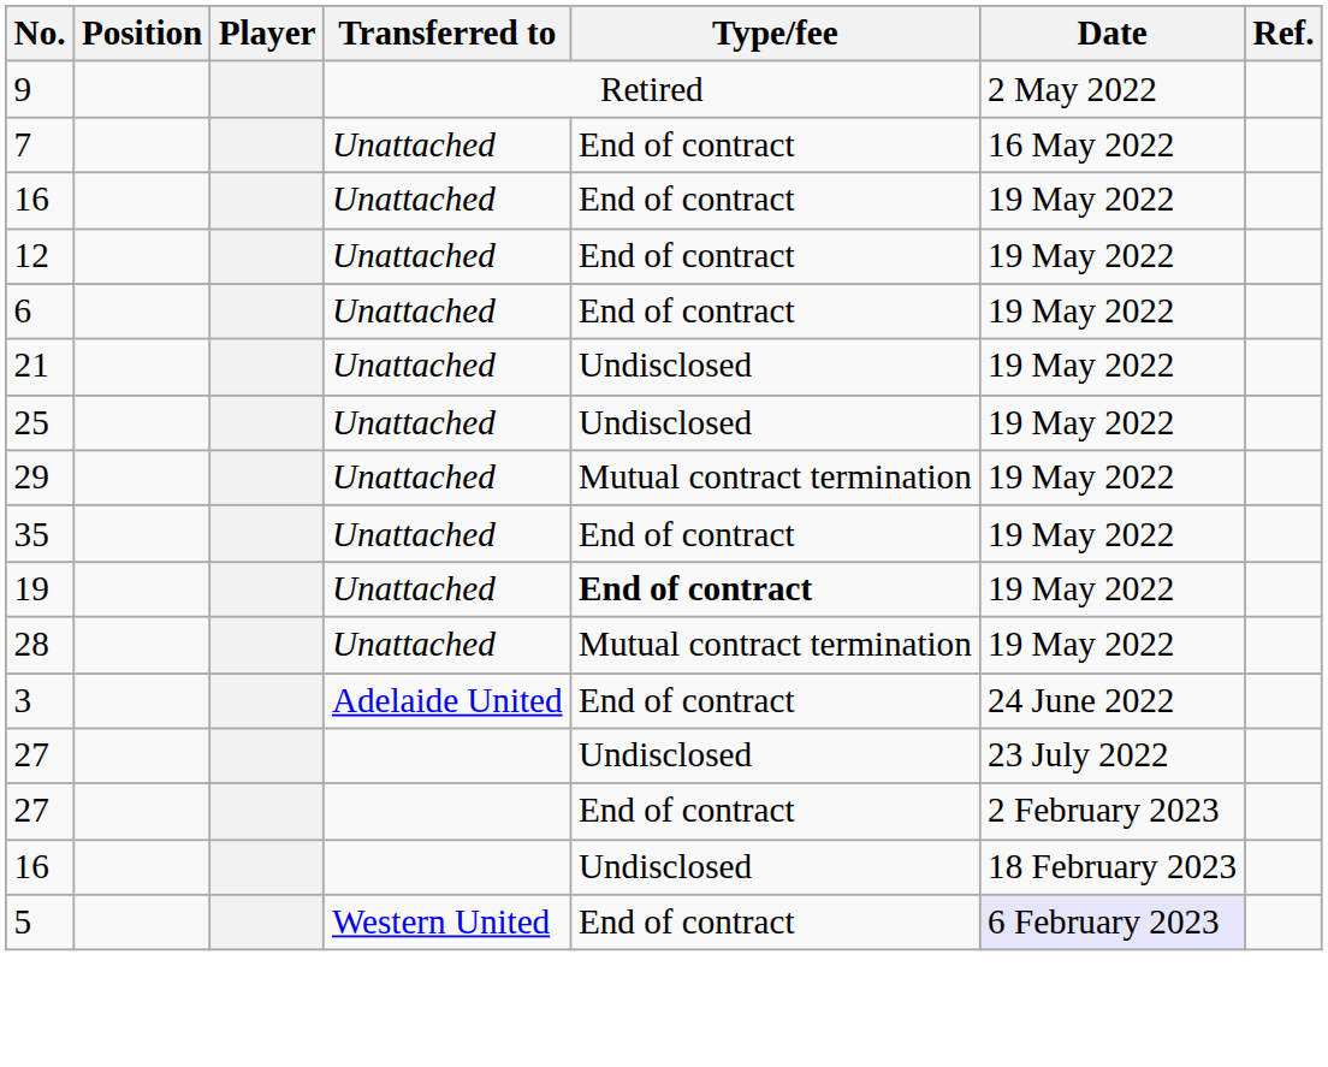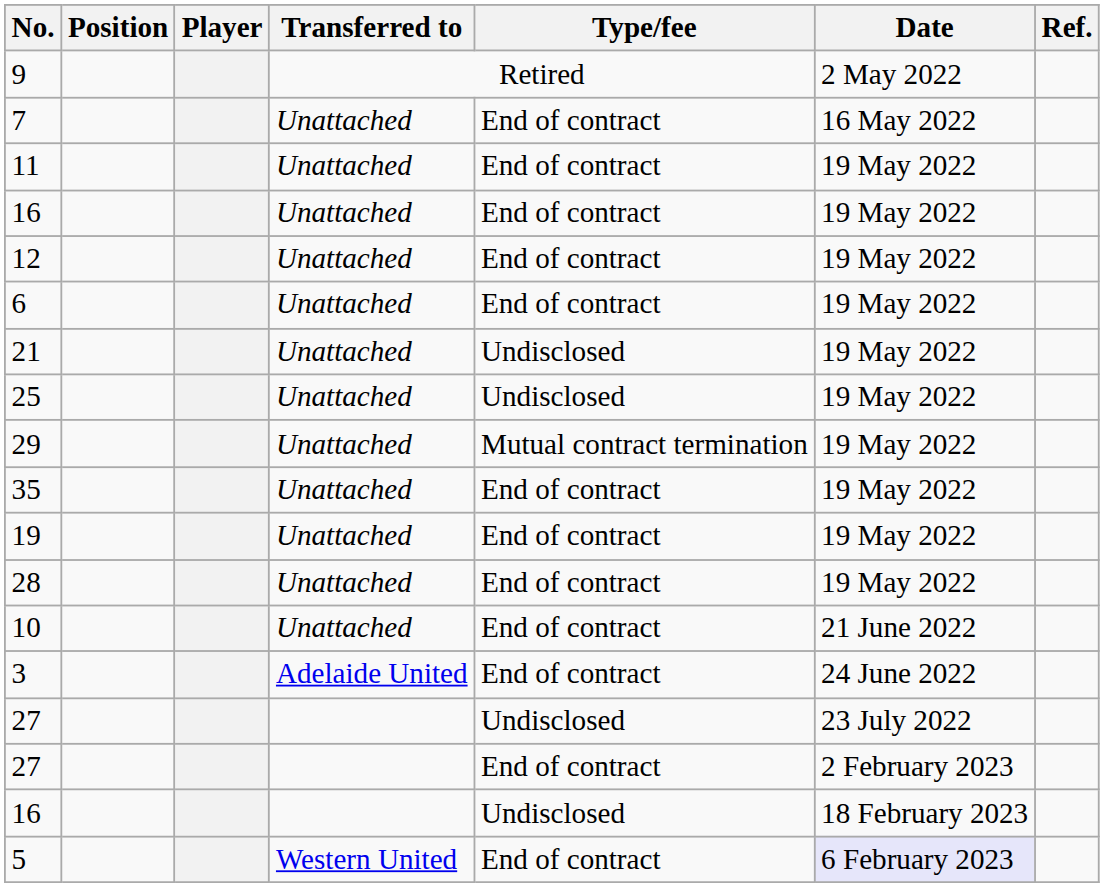 <table class="wikitable plainrowheaders sortable" style="text-align:center; text-align:left">
 <tr>
 <th scope="col">No.</th>
 <th scope="col">Position</th>
 <th scope="col">Player</th>
 <th scope="col">Transferred to</th>
 <th scope="col">Type/fee</th>
 <th scope="col">Date</th>
 <th scope="col" class="unsortable">Ref.</th>
 </tr>
 <tr>
 <td>9</td>
 <td></td>
 <th scope="row"></th>
 <td colspan="2" align="center">Retired</td>
 <td>2 May 2022</td>
 <td></td>
 </tr>
 <tr>
 <td>7</td>
 <td></td>
 <th scope="row"></th>
 <td><em>Unattached</em></td>
 <td>End of contract</td>
 <td>16 May 2022</td>
+<td></td>
+</tr>
+<tr>
+<td>11</td>
+<td></td>
+<th scope="row"></th>
+<td><em>Unattached</em></td>
+<td>End of contract</td>
+<td>19 May 2022</td>
 <td></td>
 </tr>
 <tr>
 <td>16</td>
 <td></td>
 <th scope="row"></th>
 <td><em>Unattached</em></td>
 <td>End of contract</td>
 <td>19 May 2022</td>
 <td></td>
 </tr>
 <tr>
 <td>12</td>
 <td></td>
 <th scope="row"></th>
 <td><em>Unattached</em></td>
 <td>End of contract</td>
 <td>19 May 2022</td>
 <td></td>
 </tr>
 <tr>
 <td>6</td>
 <td></td>
 <th scope="row"></th>
 <td><em>Unattached</em></td>
 <td>End of contract</td>
 <td>19 May 2022</td>
 <td></td>
 </tr>
 <tr>
 <td>21</td>
 <td></td>
 <th scope="row"></th>
 <td><em>Unattached</em></td>
 <td>Undisclosed</td>
 <td>19 May 2022</td>
 <td></td>
 </tr>
 <tr>
 <td>25</td>
 <td></td>
 <th scope="row"></th>
 <td><em>Unattached</em></td>
 <td>Undisclosed</td>
 <td>19 May 2022</td>
 <td></td>
 </tr>
 <tr>
 <td>29</td>
 <td></td>
 <th scope="row"></th>
 <td><em>Unattached</em></td>
 <td>Mutual contract termination</td>
 <td>19 May 2022</td>
 <td></td>
 </tr>
 <tr>
 <td>35</td>
 <td></td>
 <th scope="row"></th>
 <td><em>Unattached</em></td>
 <td>End of contract</td>
 <td>19 May 2022</td>
 <td></td>
 </tr>
 <tr>
 <td>19</td>
 <td></td>
 <th scope="row"></th>
 <td><em>Unattached</em></td>
-<td><strong>End of contract</strong></td>
+<td>End of contract</td>
 <td>19 May 2022</td>
 <td></td>
 </tr>
 <tr>
 <td>28</td>
 <td></td>
 <th scope="row"></th>
 <td><em>Unattached</em></td>
-<td>Mutual contract termination</td>
+<td>End of contract</td>
 <td>19 May 2022</td>
+<td></td>
+</tr>
+<tr>
+<td>10</td>
+<td></td>
+<th scope="row"></th>
+<td><em>Unattached</em></td>
+<td>End of contract</td>
+<td>21 June 2022</td>
 <td></td>
 </tr>
 <tr>
 <td>3</td>
 <td></td>
 <th scope="row"></th>
 <td><a href='#'>Adelaide United</a></td>
 <td>End of contract</td>
 <td>24 June 2022</td>
 <td></td>
 </tr>
 <tr>
 <td>27</td>
 <td></td>
 <th scope="row"></th>
 <td></td>
 <td>Undisclosed</td>
 <td>23 July 2022</td>
 <td></td>
 </tr>
 <tr>
 <td>27</td>
 <td></td>
 <th scope="row"></th>
 <td></td>
 <td>End of contract</td>
 <td>2 February 2023</td>
 <td></td>
 </tr>
 <tr>
 <td>16</td>
 <td></td>
 <th scope="row"></th>
 <td></td>
 <td>Undisclosed</td>
 <td>18 February 2023</td>
 <td></td>
 </tr>
 <tr>
 <td>5</td>
 <td></td>
 <th scope="row"></th>
 <td><a href='#'>Western United</a></td>
 <td>End of contract</td>
 <td style="background: lavender;">6 February 2023</td>
 <td></td>
 </tr>
 </table>
